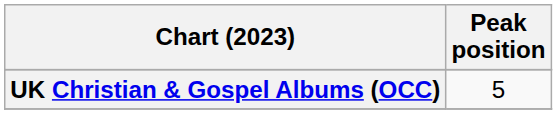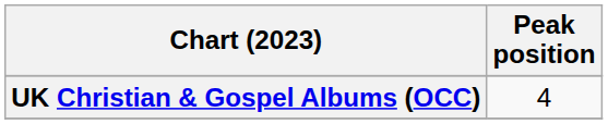 <table class="wikitable sortable plainrowheaders" style="text-align:center">
 <tr>
 <th scope="col">Chart (2023)</th>
 <th scope="col">Peak<br>position</th>
 </tr>
 <tr>
 </tr>
 <tr>
 <th scope="row">UK <a href='#'>Christian & Gospel Albums</a> (<a href='#'>OCC</a>)</th>
-<td>5</td>
+<td>4</td>
 </tr>
 <tr>
 </tr>
 <tr>
 </tr>
 </table>
